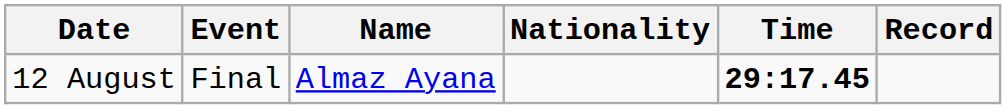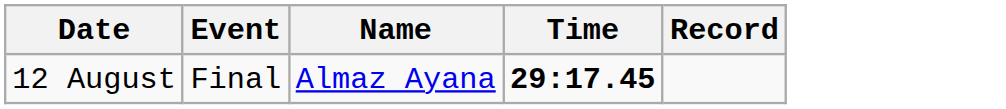 <table class=wikitable style=text-align:center>
 <tr>
 <th>Date</th>
 <th>Event</th>
 <th>Name</th>
-<th>Nationality</th>
 <th>Time</th>
 <th>Record</th>
 </tr>
 <tr>
 <td>12 August</td>
 <td>Final</td>
 <td align=left><a href='#'>Almaz Ayana</a></td>
-<td align=left></td>
 <td><strong>29:17.45</strong></td>
 <td></td>
 </tr>
 </table>
